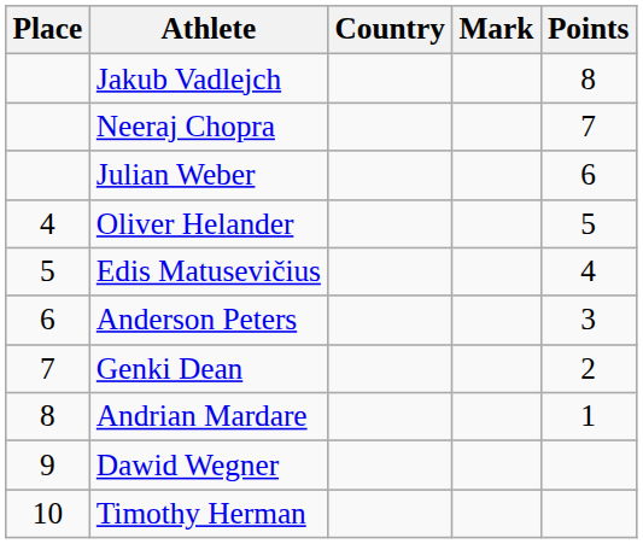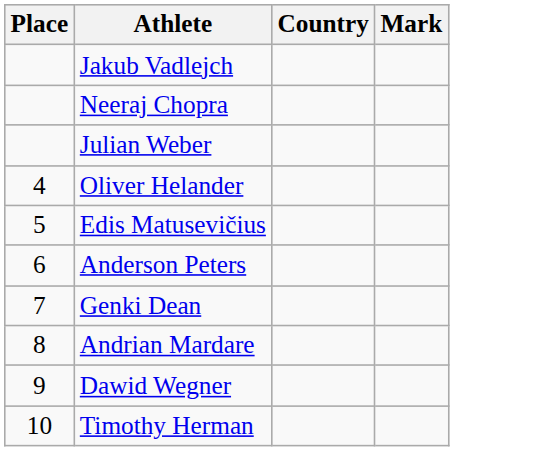 <table class="wikitable">
 <tr>
 <th>Place</th>
 <th>Athlete</th>
 <th>Country</th>
 <th>Mark</th>
-<th>Points</th>
 </tr>
 <tr>
 <td align=center></td>
 <td><a href='#'>Jakub Vadlejch</a></td>
 <td></td>
 <td></td>
-<td align=center>8</td>
 </tr>
 <tr>
 <td align=center></td>
 <td><a href='#'>Neeraj Chopra</a></td>
 <td></td>
 <td></td>
-<td align=center>7</td>
 </tr>
 <tr>
 <td align=center></td>
 <td><a href='#'>Julian Weber</a></td>
 <td></td>
 <td></td>
-<td align=center>6</td>
 </tr>
 <tr>
 <td align=center>4</td>
 <td><a href='#'>Oliver Helander</a></td>
 <td></td>
 <td></td>
-<td align=center>5</td>
 </tr>
 <tr>
 <td align=center>5</td>
 <td><a href='#'>Edis Matusevičius</a></td>
 <td></td>
 <td></td>
-<td align=center>4</td>
 </tr>
 <tr>
 <td align=center>6</td>
 <td><a href='#'>Anderson Peters</a></td>
 <td></td>
 <td></td>
-<td align=center>3</td>
 </tr>
 <tr>
 <td align=center>7</td>
 <td><a href='#'>Genki Dean</a></td>
 <td></td>
 <td></td>
-<td align=center>2</td>
 </tr>
 <tr>
 <td align=center>8</td>
 <td><a href='#'>Andrian Mardare</a></td>
 <td></td>
 <td></td>
-<td align=center>1</td>
 </tr>
 <tr>
 <td align=center>9</td>
 <td><a href='#'>Dawid Wegner</a></td>
 <td></td>
 <td></td>
-<td align=center></td>
 </tr>
 <tr>
 <td align=center>10</td>
 <td><a href='#'>Timothy Herman</a></td>
 <td></td>
 <td></td>
-<td align=center></td>
 </tr>
 </table>
